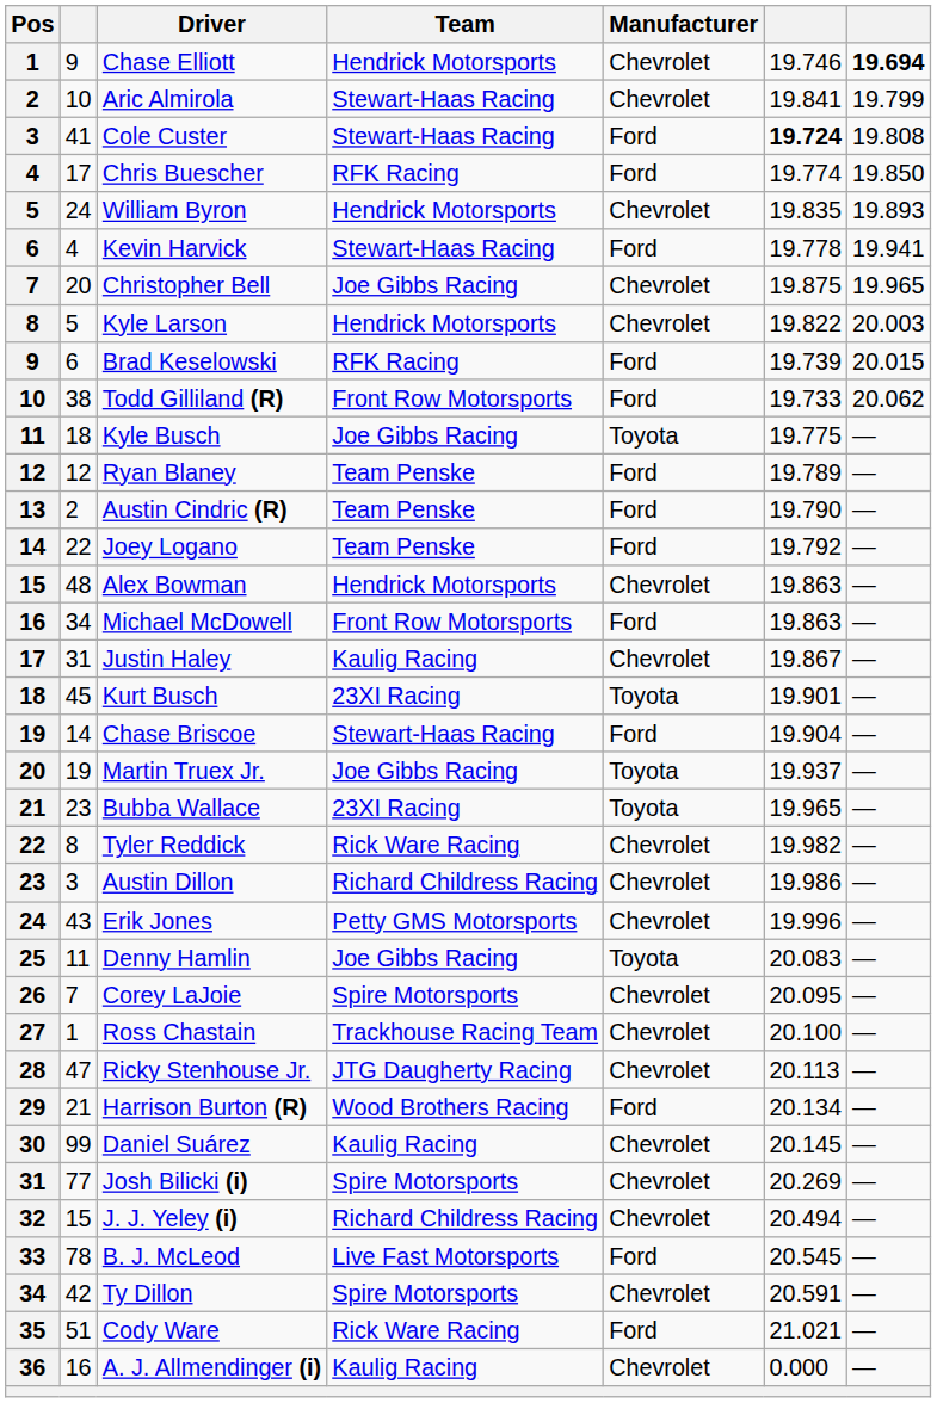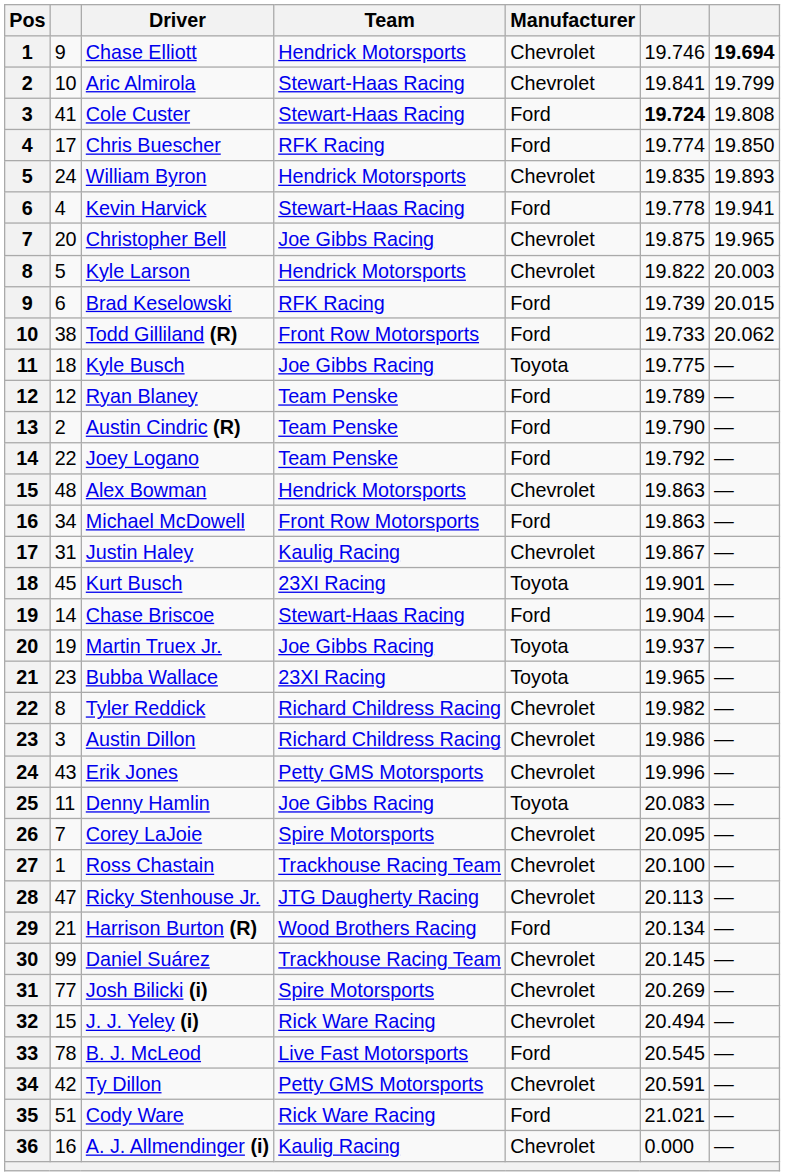 <table class="wikitable" style="font-size:95%">
 <tr>
 <th>Pos</th>
 <th></th>
 <th>Driver</th>
 <th>Team</th>
 <th>Manufacturer</th>
 <th></th>
 <th></th>
 </tr>
 <tr>
 <th>1</th>
 <td>9</td>
 <td><a href='#'>Chase Elliott</a></td>
 <td><a href='#'>Hendrick Motorsports</a></td>
 <td>Chevrolet</td>
 <td>19.746</td>
 <td><strong>19.694</strong></td>
 </tr>
 <tr>
 <th>2</th>
 <td>10</td>
 <td><a href='#'>Aric Almirola</a></td>
 <td><a href='#'>Stewart-Haas Racing</a></td>
 <td>Chevrolet</td>
 <td>19.841</td>
 <td>19.799</td>
 </tr>
 <tr>
 <th>3</th>
 <td>41</td>
 <td><a href='#'>Cole Custer</a></td>
 <td><a href='#'>Stewart-Haas Racing</a></td>
 <td>Ford</td>
 <td><strong>19.724</strong></td>
 <td>19.808</td>
 </tr>
 <tr>
 <th>4</th>
 <td>17</td>
 <td><a href='#'>Chris Buescher</a></td>
 <td><a href='#'>RFK Racing</a></td>
 <td>Ford</td>
 <td>19.774</td>
 <td>19.850</td>
 </tr>
 <tr>
 <th>5</th>
 <td>24</td>
 <td><a href='#'>William Byron</a></td>
 <td><a href='#'>Hendrick Motorsports</a></td>
 <td>Chevrolet</td>
 <td>19.835</td>
 <td>19.893</td>
 </tr>
 <tr>
 <th>6</th>
 <td>4</td>
 <td><a href='#'>Kevin Harvick</a></td>
 <td><a href='#'>Stewart-Haas Racing</a></td>
 <td>Ford</td>
 <td>19.778</td>
 <td>19.941</td>
 </tr>
 <tr>
 <th>7</th>
 <td>20</td>
 <td><a href='#'>Christopher Bell</a></td>
 <td><a href='#'>Joe Gibbs Racing</a></td>
 <td>Chevrolet</td>
 <td>19.875</td>
 <td>19.965</td>
 </tr>
 <tr>
 <th>8</th>
 <td>5</td>
 <td><a href='#'>Kyle Larson</a></td>
 <td><a href='#'>Hendrick Motorsports</a></td>
 <td>Chevrolet</td>
 <td>19.822</td>
 <td>20.003</td>
 </tr>
 <tr>
 <th>9</th>
 <td>6</td>
 <td><a href='#'>Brad Keselowski</a></td>
 <td><a href='#'>RFK Racing</a></td>
 <td>Ford</td>
 <td>19.739</td>
 <td>20.015</td>
 </tr>
 <tr>
 <th>10</th>
 <td>38</td>
 <td><a href='#'>Todd Gilliland</a> <strong>(R)</strong></td>
 <td><a href='#'>Front Row Motorsports</a></td>
 <td>Ford</td>
 <td>19.733</td>
 <td>20.062</td>
 </tr>
 <tr>
 <th>11</th>
 <td>18</td>
 <td><a href='#'>Kyle Busch</a></td>
 <td><a href='#'>Joe Gibbs Racing</a></td>
 <td>Toyota</td>
 <td>19.775</td>
 <td>—</td>
 </tr>
 <tr>
 <th>12</th>
 <td>12</td>
 <td><a href='#'>Ryan Blaney</a></td>
 <td><a href='#'>Team Penske</a></td>
 <td>Ford</td>
 <td>19.789</td>
 <td>—</td>
 </tr>
 <tr>
 <th>13</th>
 <td>2</td>
 <td><a href='#'>Austin Cindric</a> <strong>(R)</strong></td>
 <td><a href='#'>Team Penske</a></td>
 <td>Ford</td>
 <td>19.790</td>
 <td>—</td>
 </tr>
 <tr>
 <th>14</th>
 <td>22</td>
 <td><a href='#'>Joey Logano</a></td>
 <td><a href='#'>Team Penske</a></td>
 <td>Ford</td>
 <td>19.792</td>
 <td>—</td>
 </tr>
 <tr>
 <th>15</th>
 <td>48</td>
 <td><a href='#'>Alex Bowman</a></td>
 <td><a href='#'>Hendrick Motorsports</a></td>
 <td>Chevrolet</td>
 <td>19.863</td>
 <td>—</td>
 </tr>
 <tr>
 <th>16</th>
 <td>34</td>
 <td><a href='#'>Michael McDowell</a></td>
 <td><a href='#'>Front Row Motorsports</a></td>
 <td>Ford</td>
 <td>19.863</td>
 <td>—</td>
 </tr>
 <tr>
 <th>17</th>
 <td>31</td>
 <td><a href='#'>Justin Haley</a></td>
 <td><a href='#'>Kaulig Racing</a></td>
 <td>Chevrolet</td>
 <td>19.867</td>
 <td>—</td>
 </tr>
 <tr>
 <th>18</th>
 <td>45</td>
 <td><a href='#'>Kurt Busch</a></td>
 <td><a href='#'>23XI Racing</a></td>
 <td>Toyota</td>
 <td>19.901</td>
 <td>—</td>
 </tr>
 <tr>
 <th>19</th>
 <td>14</td>
 <td><a href='#'>Chase Briscoe</a></td>
 <td><a href='#'>Stewart-Haas Racing</a></td>
 <td>Ford</td>
 <td>19.904</td>
 <td>—</td>
 </tr>
 <tr>
 <th>20</th>
 <td>19</td>
 <td><a href='#'>Martin Truex Jr.</a></td>
 <td><a href='#'>Joe Gibbs Racing</a></td>
 <td>Toyota</td>
 <td>19.937</td>
 <td>—</td>
 </tr>
 <tr>
 <th>21</th>
 <td>23</td>
 <td><a href='#'>Bubba Wallace</a></td>
 <td><a href='#'>23XI Racing</a></td>
 <td>Toyota</td>
 <td>19.965</td>
 <td>—</td>
 </tr>
 <tr>
 <th>22</th>
 <td>8</td>
 <td><a href='#'>Tyler Reddick</a></td>
-<td><a href='#'>Rick Ware Racing</a></td>
+<td><a href='#'>Richard Childress Racing</a></td>
 <td>Chevrolet</td>
 <td>19.982</td>
 <td>—</td>
 </tr>
 <tr>
 <th>23</th>
 <td>3</td>
 <td><a href='#'>Austin Dillon</a></td>
 <td><a href='#'>Richard Childress Racing</a></td>
 <td>Chevrolet</td>
 <td>19.986</td>
 <td>—</td>
 </tr>
 <tr>
 <th>24</th>
 <td>43</td>
 <td><a href='#'>Erik Jones</a></td>
 <td><a href='#'>Petty GMS Motorsports</a></td>
 <td>Chevrolet</td>
 <td>19.996</td>
 <td>—</td>
 </tr>
 <tr>
 <th>25</th>
 <td>11</td>
 <td><a href='#'>Denny Hamlin</a></td>
 <td><a href='#'>Joe Gibbs Racing</a></td>
 <td>Toyota</td>
 <td>20.083</td>
 <td>—</td>
 </tr>
 <tr>
 <th>26</th>
 <td>7</td>
 <td><a href='#'>Corey LaJoie</a></td>
 <td><a href='#'>Spire Motorsports</a></td>
 <td>Chevrolet</td>
 <td>20.095</td>
 <td>—</td>
 </tr>
 <tr>
 <th>27</th>
 <td>1</td>
 <td><a href='#'>Ross Chastain</a></td>
 <td><a href='#'>Trackhouse Racing Team</a></td>
 <td>Chevrolet</td>
 <td>20.100</td>
 <td>—</td>
 </tr>
 <tr>
 <th>28</th>
 <td>47</td>
 <td><a href='#'>Ricky Stenhouse Jr.</a></td>
 <td><a href='#'>JTG Daugherty Racing</a></td>
 <td>Chevrolet</td>
 <td>20.113</td>
 <td>—</td>
 </tr>
 <tr>
 <th>29</th>
 <td>21</td>
 <td><a href='#'>Harrison Burton</a> <strong>(R)</strong></td>
 <td><a href='#'>Wood Brothers Racing</a></td>
 <td>Ford</td>
 <td>20.134</td>
 <td>—</td>
 </tr>
 <tr>
 <th>30</th>
 <td>99</td>
 <td><a href='#'>Daniel Suárez</a></td>
-<td><a href='#'>Kaulig Racing</a></td>
+<td><a href='#'>Trackhouse Racing Team</a></td>
 <td>Chevrolet</td>
 <td>20.145</td>
 <td>—</td>
 </tr>
 <tr>
 <th>31</th>
 <td>77</td>
 <td><a href='#'>Josh Bilicki</a> <strong>(i)</strong></td>
 <td><a href='#'>Spire Motorsports</a></td>
 <td>Chevrolet</td>
 <td>20.269</td>
 <td>—</td>
 </tr>
 <tr>
 <th>32</th>
 <td>15</td>
 <td><a href='#'>J. J. Yeley</a> <strong>(i)</strong></td>
-<td><a href='#'>Richard Childress Racing</a></td>
+<td><a href='#'>Rick Ware Racing</a></td>
 <td>Chevrolet</td>
 <td>20.494</td>
 <td>—</td>
 </tr>
 <tr>
 <th>33</th>
 <td>78</td>
 <td><a href='#'>B. J. McLeod</a></td>
 <td><a href='#'>Live Fast Motorsports</a></td>
 <td>Ford</td>
 <td>20.545</td>
 <td>—</td>
 </tr>
 <tr>
 <th>34</th>
 <td>42</td>
 <td><a href='#'>Ty Dillon</a></td>
-<td><a href='#'>Spire Motorsports</a></td>
+<td><a href='#'>Petty GMS Motorsports</a></td>
 <td>Chevrolet</td>
 <td>20.591</td>
 <td>—</td>
 </tr>
 <tr>
 <th>35</th>
 <td>51</td>
 <td><a href='#'>Cody Ware</a></td>
 <td><a href='#'>Rick Ware Racing</a></td>
 <td>Ford</td>
 <td>21.021</td>
 <td>—</td>
 </tr>
 <tr>
 <th>36</th>
 <td>16</td>
 <td><a href='#'>A. J. Allmendinger</a> <strong>(i)</strong></td>
 <td><a href='#'>Kaulig Racing</a></td>
 <td>Chevrolet</td>
 <td>0.000</td>
 <td>—</td>
 </tr>
 <tr>
 <th colspan="7"></th>
 </tr>
 </table>
